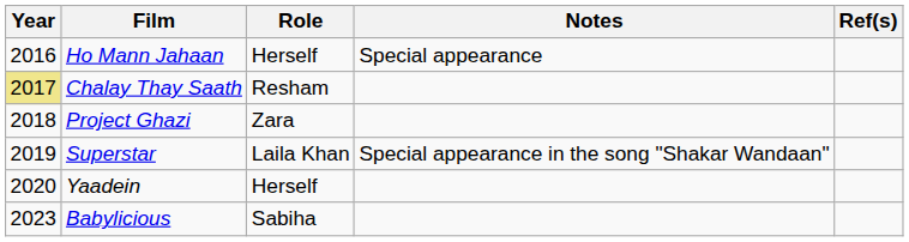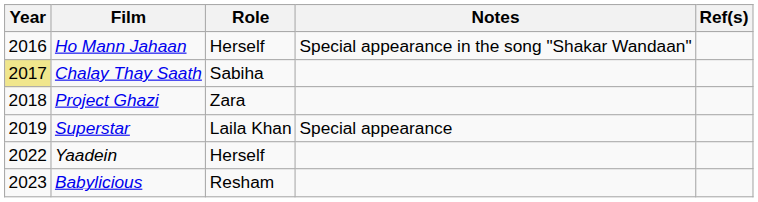 <table class="wikitable">
 <tr>
 <th>Year</th>
 <th>Film</th>
 <th>Role</th>
 <th>Notes</th>
 <th>Ref(s)</th>
 </tr>
 <tr>
 <td>2016</td>
 <td><em><a href='#'>Ho Mann Jahaan</a></em></td>
 <td>Herself</td>
-<td>Special appearance</td>
+<td>Special appearance in the song "Shakar Wandaan"</td>
 <td></td>
 </tr>
 <tr>
 <td style="background: khaki;">2017</td>
 <td><em><a href='#'>Chalay Thay Saath</a></em></td>
-<td>Resham</td>
+<td>Sabiha</td>
 <td></td>
 <td></td>
 </tr>
 <tr>
 <td>2018</td>
 <td><em><a href='#'>Project Ghazi</a></em></td>
 <td>Zara</td>
 <td></td>
 <td></td>
 </tr>
 <tr>
 <td>2019</td>
 <td><em><a href='#'>Superstar</a></em></td>
 <td>Laila Khan</td>
-<td>Special appearance in the song "Shakar Wandaan"</td>
+<td>Special appearance</td>
 <td></td>
 </tr>
 <tr>
-<td>2020</td>
+<td>2022</td>
 <td><em>Yaadein</em></td>
 <td>Herself</td>
 <td></td>
 <td></td>
 </tr>
 <tr>
 <td>2023</td>
 <td><em><a href='#'>Babylicious</a></em></td>
-<td>Sabiha</td>
+<td>Resham</td>
 <td></td>
 <td></td>
 </tr>
 </table>
